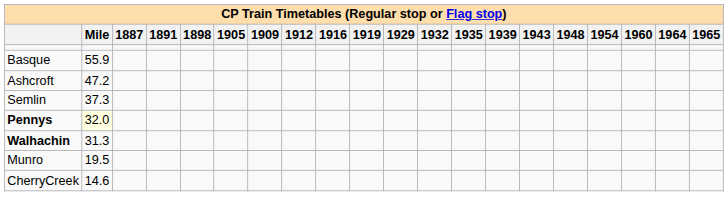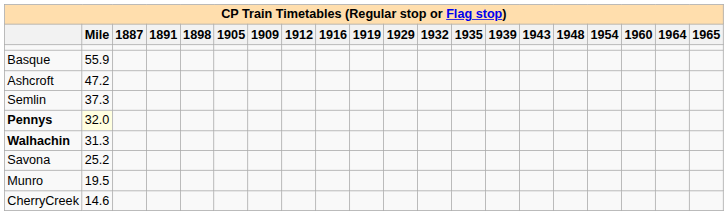 <table class="wikitable">
 <tr>
 <th colspan="20" style="background:#ffdead;">CP Train Timetables (Regular stop or <a href='#'>Flag stop</a>)</th>
 </tr>
 <tr>
 <th></th>
 <th>Mile</th>
 <th>1887</th>
 <th>1891</th>
 <th>1898</th>
 <th>1905</th>
 <th>1909</th>
 <th>1912</th>
 <th>1916</th>
 <th>1919</th>
 <th>1929</th>
 <th>1932</th>
 <th>1935</th>
 <th>1939</th>
 <th>1943</th>
 <th>1948</th>
 <th>1954</th>
 <th>1960</th>
 <th>1964</th>
 <th>1965</th>
 </tr>
 <tr>
 <td></td>
 <td></td>
 <td></td>
 <td></td>
 <td></td>
 <td></td>
 <td></td>
 <td></td>
 <td></td>
 <td></td>
 <td></td>
 <td></td>
 <td></td>
 <td></td>
 <td></td>
 <td></td>
 <td></td>
 <td></td>
 <td></td>
 <td></td>
 </tr>
 <tr>
 <td>Basque</td>
 <td>55.9</td>
 <td></td>
 <td></td>
 <td></td>
 <td></td>
 <td></td>
 <td></td>
 <td></td>
 <td></td>
 <td></td>
 <td></td>
 <td></td>
 <td></td>
 <td></td>
 <td></td>
 <td></td>
 <td></td>
 <td></td>
 <td></td>
 </tr>
 <tr>
 <td>Ashcroft</td>
 <td>47.2</td>
 <td></td>
 <td></td>
 <td></td>
 <td></td>
 <td></td>
 <td></td>
 <td></td>
 <td></td>
 <td></td>
 <td></td>
 <td></td>
 <td></td>
 <td></td>
 <td></td>
 <td></td>
 <td></td>
 <td></td>
 <td></td>
 </tr>
 <tr>
 <td>Semlin</td>
 <td>37.3</td>
 <td></td>
 <td></td>
 <td></td>
 <td></td>
 <td></td>
 <td></td>
 <td></td>
 <td></td>
 <td></td>
 <td></td>
 <td></td>
 <td></td>
 <td></td>
 <td></td>
 <td></td>
 <td></td>
 <td></td>
 <td></td>
 </tr>
 <tr>
 <td><strong>Pennys</strong></td>
 <td style="background: lightyellow;">32.0</td>
 <td></td>
 <td></td>
 <td></td>
 <td></td>
 <td></td>
 <td></td>
 <td></td>
 <td></td>
 <td></td>
 <td></td>
 <td></td>
 <td></td>
 <td></td>
 <td></td>
 <td></td>
 <td></td>
 <td></td>
 <td></td>
 </tr>
 <tr>
 <td><strong>Walhachin</strong></td>
 <td>31.3</td>
 <td></td>
 <td></td>
 <td></td>
 <td></td>
 <td></td>
 <td></td>
 <td></td>
 <td></td>
 <td></td>
 <td></td>
 <td></td>
 <td></td>
 <td></td>
 <td></td>
 <td></td>
 <td></td>
 <td></td>
 <td></td>
 </tr>
 <tr>
+<td>Savona</td>
+<td>25.2</td>
+<td></td>
+<td></td>
+<td></td>
+<td></td>
+<td></td>
+<td></td>
+<td></td>
+<td></td>
+<td></td>
+<td></td>
+<td></td>
+<td></td>
+<td></td>
+<td></td>
+<td></td>
+<td></td>
+<td></td>
+<td></td>
+</tr>
+<tr>
 <td>Munro</td>
 <td>19.5</td>
 <td></td>
 <td></td>
 <td></td>
 <td></td>
 <td></td>
 <td></td>
 <td></td>
 <td></td>
 <td></td>
 <td></td>
 <td></td>
 <td></td>
 <td></td>
 <td></td>
 <td></td>
 <td></td>
 <td></td>
 <td></td>
 </tr>
 <tr>
 <td>CherryCreek</td>
 <td>14.6</td>
 <td></td>
 <td></td>
 <td></td>
 <td></td>
 <td></td>
 <td></td>
 <td></td>
 <td></td>
 <td></td>
 <td></td>
 <td></td>
 <td></td>
 <td></td>
 <td></td>
 <td></td>
 <td></td>
 <td></td>
 <td></td>
 </tr>
 </table>
